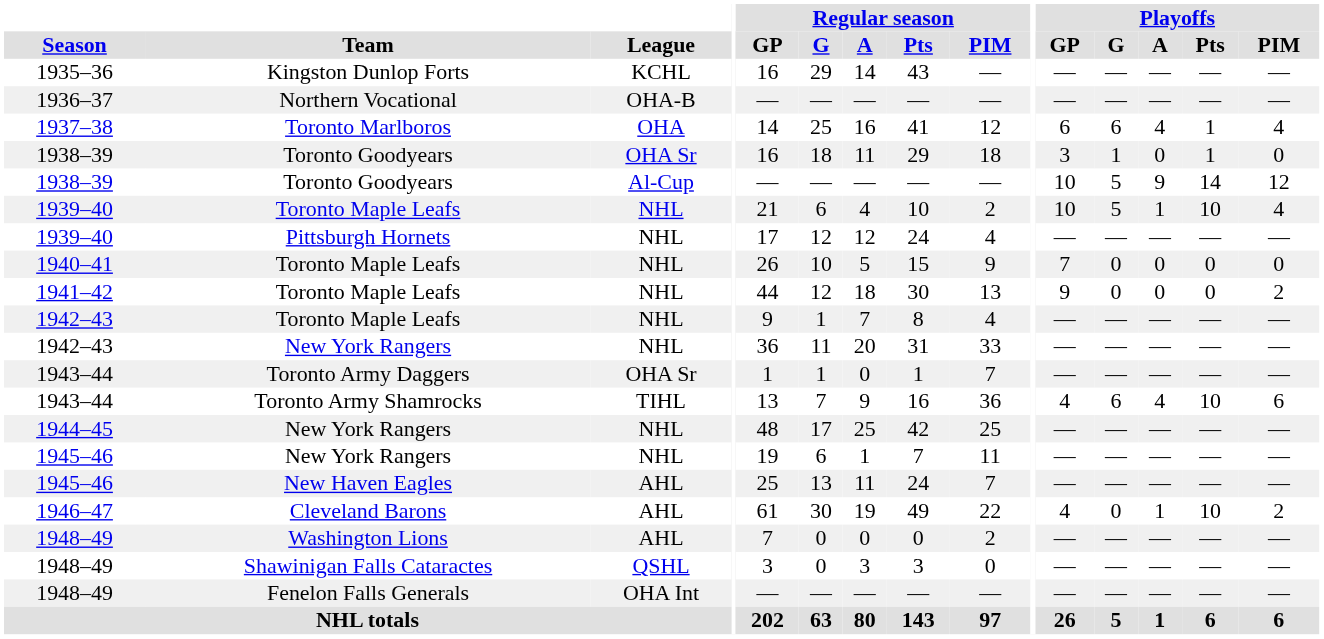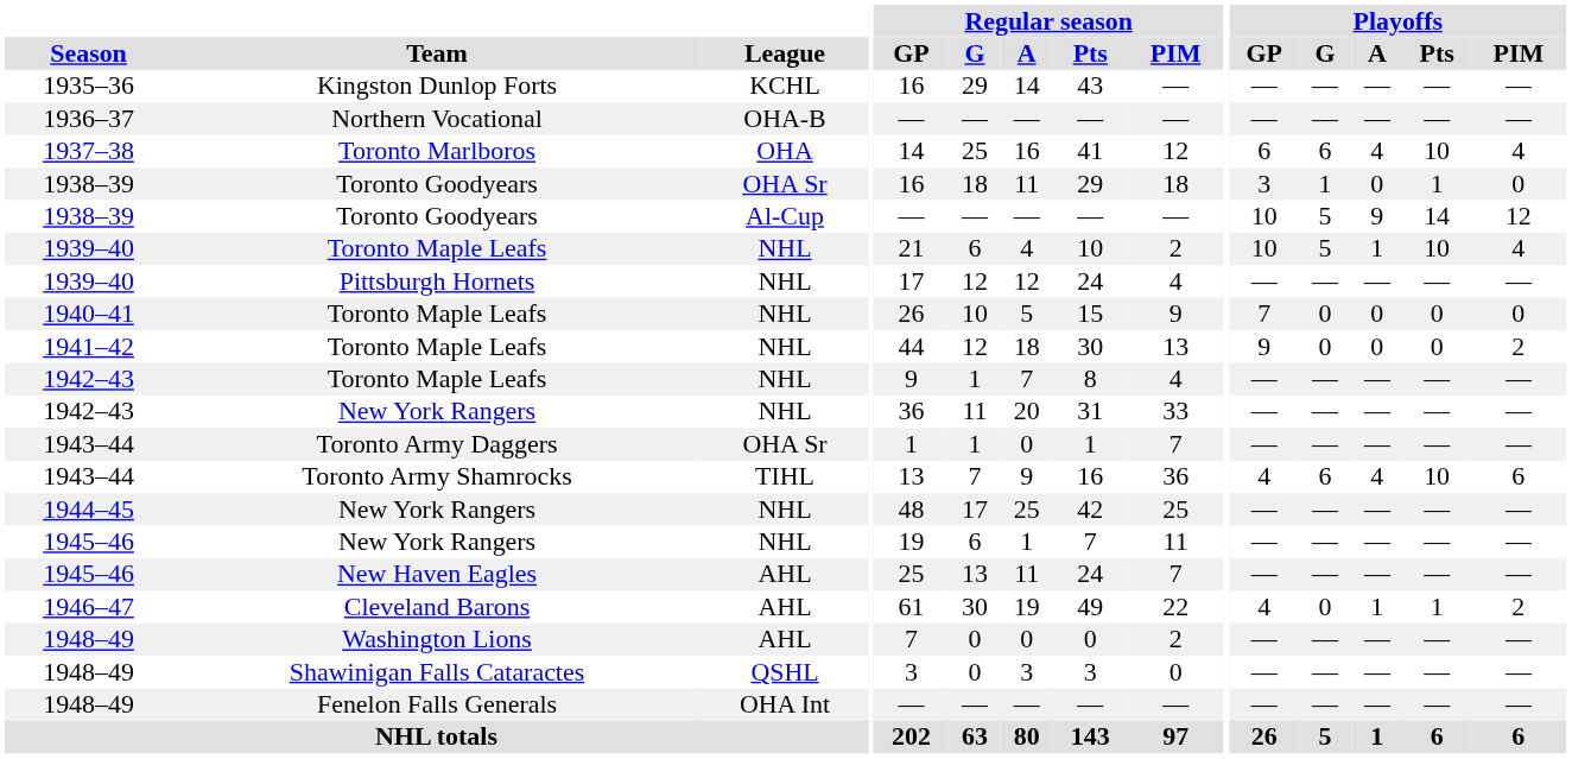 <table border="0" cellpadding="1" cellspacing="0" style="text-align:center; width:60em">
 <tr bgcolor="#e0e0e0">
 <th colspan="3" bgcolor="#ffffff"></th>
 <th rowspan="100" bgcolor="#ffffff"></th>
 <th colspan="5"><a href='#'>Regular season</a></th>
 <th rowspan="100" bgcolor="#ffffff"></th>
 <th colspan="5"><a href='#'>Playoffs</a></th>
 </tr>
 <tr bgcolor="#e0e0e0">
 <th><a href='#'>Season</a></th>
 <th>Team</th>
 <th>League</th>
 <th>GP</th>
 <th><a href='#'>G</a></th>
 <th><a href='#'>A</a></th>
 <th><a href='#'>Pts</a></th>
 <th><a href='#'>PIM</a></th>
 <th>GP</th>
 <th>G</th>
 <th>A</th>
 <th>Pts</th>
 <th>PIM</th>
 </tr>
 <tr>
 <td>1935–36</td>
 <td>Kingston Dunlop Forts</td>
 <td>KCHL</td>
 <td>16</td>
 <td>29</td>
 <td>14</td>
 <td>43</td>
 <td>—</td>
 <td>—</td>
 <td>—</td>
 <td>—</td>
 <td>—</td>
 <td>—</td>
 </tr>
 <tr bgcolor="#f0f0f0">
 <td>1936–37</td>
 <td>Northern Vocational</td>
 <td>OHA-B</td>
 <td>—</td>
 <td>—</td>
 <td>—</td>
 <td>—</td>
 <td>—</td>
 <td>—</td>
 <td>—</td>
 <td>—</td>
 <td>—</td>
 <td>—</td>
 </tr>
 <tr>
 <td><a href='#'>1937–38</a></td>
 <td><a href='#'>Toronto Marlboros</a></td>
 <td><a href='#'>OHA</a></td>
 <td>14</td>
 <td>25</td>
 <td>16</td>
 <td>41</td>
 <td>12</td>
 <td>6</td>
 <td>6</td>
 <td>4</td>
-<td>1</td>
+<td>10</td>
 <td>4</td>
 </tr>
 <tr bgcolor="#f0f0f0">
 <td>1938–39</td>
 <td>Toronto Goodyears</td>
 <td><a href='#'>OHA Sr</a></td>
 <td>16</td>
 <td>18</td>
 <td>11</td>
 <td>29</td>
 <td>18</td>
 <td>3</td>
 <td>1</td>
 <td>0</td>
 <td>1</td>
 <td>0</td>
 </tr>
 <tr>
 <td><a href='#'>1938–39</a></td>
 <td>Toronto Goodyears</td>
 <td><a href='#'>Al-Cup</a></td>
 <td>—</td>
 <td>—</td>
 <td>—</td>
 <td>—</td>
 <td>—</td>
 <td>10</td>
 <td>5</td>
 <td>9</td>
 <td>14</td>
 <td>12</td>
 </tr>
 <tr bgcolor="#f0f0f0">
 <td><a href='#'>1939–40</a></td>
 <td><a href='#'>Toronto Maple Leafs</a></td>
 <td><a href='#'>NHL</a></td>
 <td>21</td>
 <td>6</td>
 <td>4</td>
 <td>10</td>
 <td>2</td>
 <td>10</td>
 <td>5</td>
 <td>1</td>
 <td>10</td>
 <td>4</td>
 </tr>
 <tr>
 <td><a href='#'>1939–40</a></td>
 <td><a href='#'>Pittsburgh Hornets</a></td>
 <td>NHL</td>
 <td>17</td>
 <td>12</td>
 <td>12</td>
 <td>24</td>
 <td>4</td>
 <td>—</td>
 <td>—</td>
 <td>—</td>
 <td>—</td>
 <td>—</td>
 </tr>
 <tr bgcolor="#f0f0f0">
 <td><a href='#'>1940–41</a></td>
 <td>Toronto Maple Leafs</td>
 <td>NHL</td>
 <td>26</td>
 <td>10</td>
 <td>5</td>
 <td>15</td>
 <td>9</td>
 <td>7</td>
 <td>0</td>
 <td>0</td>
 <td>0</td>
 <td>0</td>
 </tr>
 <tr>
 <td><a href='#'>1941–42</a></td>
 <td>Toronto Maple Leafs</td>
 <td>NHL</td>
 <td>44</td>
 <td>12</td>
 <td>18</td>
 <td>30</td>
 <td>13</td>
 <td>9</td>
 <td>0</td>
 <td>0</td>
 <td>0</td>
 <td>2</td>
 </tr>
 <tr bgcolor="#f0f0f0">
 <td><a href='#'>1942–43</a></td>
 <td>Toronto Maple Leafs</td>
 <td>NHL</td>
 <td>9</td>
 <td>1</td>
 <td>7</td>
 <td>8</td>
 <td>4</td>
 <td>—</td>
 <td>—</td>
 <td>—</td>
 <td>—</td>
 <td>—</td>
 </tr>
 <tr>
 <td>1942–43</td>
 <td><a href='#'>New York Rangers</a></td>
 <td>NHL</td>
 <td>36</td>
 <td>11</td>
 <td>20</td>
 <td>31</td>
 <td>33</td>
 <td>—</td>
 <td>—</td>
 <td>—</td>
 <td>—</td>
 <td>—</td>
 </tr>
 <tr bgcolor="#f0f0f0">
 <td>1943–44</td>
 <td>Toronto Army Daggers</td>
 <td>OHA Sr</td>
 <td>1</td>
 <td>1</td>
 <td>0</td>
 <td>1</td>
 <td>7</td>
 <td>—</td>
 <td>—</td>
 <td>—</td>
 <td>—</td>
 <td>—</td>
 </tr>
 <tr>
 <td>1943–44</td>
 <td>Toronto Army Shamrocks</td>
 <td>TIHL</td>
 <td>13</td>
 <td>7</td>
 <td>9</td>
 <td>16</td>
 <td>36</td>
 <td>4</td>
 <td>6</td>
 <td>4</td>
 <td>10</td>
 <td>6</td>
 </tr>
 <tr bgcolor="#f0f0f0">
 <td><a href='#'>1944–45</a></td>
 <td>New York Rangers</td>
 <td>NHL</td>
 <td>48</td>
 <td>17</td>
 <td>25</td>
 <td>42</td>
 <td>25</td>
 <td>—</td>
 <td>—</td>
 <td>—</td>
 <td>—</td>
 <td>—</td>
 </tr>
 <tr>
 <td><a href='#'>1945–46</a></td>
 <td>New York Rangers</td>
 <td>NHL</td>
 <td>19</td>
 <td>6</td>
 <td>1</td>
 <td>7</td>
 <td>11</td>
 <td>—</td>
 <td>—</td>
 <td>—</td>
 <td>—</td>
 <td>—</td>
 </tr>
 <tr bgcolor="#f0f0f0">
 <td><a href='#'>1945–46</a></td>
 <td><a href='#'>New Haven Eagles</a></td>
 <td>AHL</td>
 <td>25</td>
 <td>13</td>
 <td>11</td>
 <td>24</td>
 <td>7</td>
 <td>—</td>
 <td>—</td>
 <td>—</td>
 <td>—</td>
 <td>—</td>
 </tr>
 <tr>
 <td><a href='#'>1946–47</a></td>
 <td><a href='#'>Cleveland Barons</a></td>
 <td>AHL</td>
 <td>61</td>
 <td>30</td>
 <td>19</td>
 <td>49</td>
 <td>22</td>
 <td>4</td>
 <td>0</td>
 <td>1</td>
-<td>10</td>
+<td>1</td>
 <td>2</td>
 </tr>
 <tr bgcolor="#f0f0f0">
 <td><a href='#'>1948–49</a></td>
 <td><a href='#'>Washington Lions</a></td>
 <td>AHL</td>
 <td>7</td>
 <td>0</td>
 <td>0</td>
 <td>0</td>
 <td>2</td>
 <td>—</td>
 <td>—</td>
 <td>—</td>
 <td>—</td>
 <td>—</td>
 </tr>
 <tr>
 <td>1948–49</td>
 <td><a href='#'>Shawinigan Falls Cataractes</a></td>
 <td><a href='#'>QSHL</a></td>
 <td>3</td>
 <td>0</td>
 <td>3</td>
 <td>3</td>
 <td>0</td>
 <td>—</td>
 <td>—</td>
 <td>—</td>
 <td>—</td>
 <td>—</td>
 </tr>
 <tr bgcolor="#f0f0f0">
 <td>1948–49</td>
 <td>Fenelon Falls Generals</td>
 <td>OHA Int</td>
 <td>—</td>
 <td>—</td>
 <td>—</td>
 <td>—</td>
 <td>—</td>
 <td>—</td>
 <td>—</td>
 <td>—</td>
 <td>—</td>
 <td>—</td>
 </tr>
 <tr bgcolor="#e0e0e0">
 <th colspan="3">NHL totals</th>
 <th>202</th>
 <th>63</th>
 <th>80</th>
 <th>143</th>
 <th>97</th>
 <th>26</th>
 <th>5</th>
 <th>1</th>
 <th>6</th>
 <th>6</th>
 </tr>
 </table>
